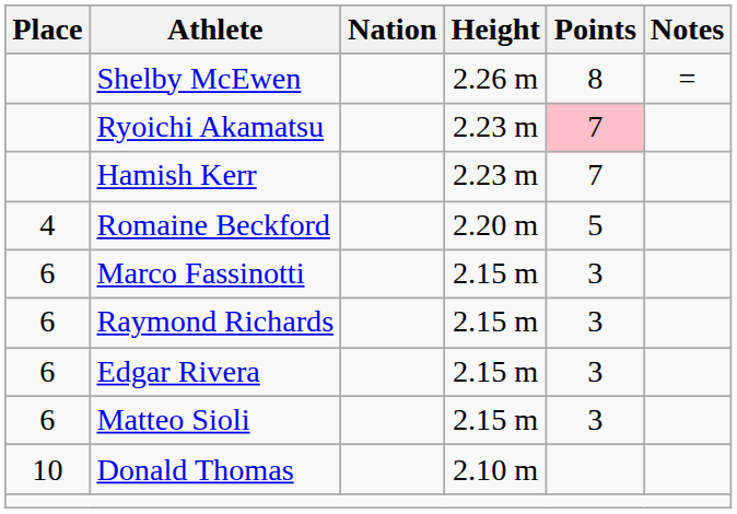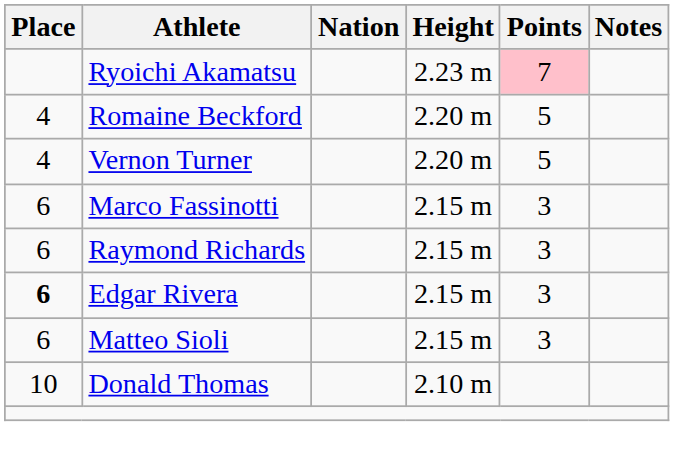 <table class="wikitable mw-datatable sortable" style="text-align:center;">
 <tr>
 <th scope="col">Place</th>
 <th scope="col">Athlete</th>
 <th scope="col">Nation</th>
 <th scope="col">Height</th>
 <th scope="col">Points</th>
 <th scope="col">Notes</th>
 </tr>
 <tr>
 <td></td>
-<td align="left"><a href='#'>Shelby McEwen</a></td>
-<td align="left"></td>
-<td>2.26 m</td>
-<td>8</td>
-<td>=</td>
-</tr>
-<tr>
-<td></td>
 <td align="left"><a href='#'>Ryoichi Akamatsu</a></td>
 <td align="left"></td>
 <td>2.23 m</td>
 <td style="background: pink;">7</td>
 <td></td>
 </tr>
 <tr>
-<td></td>
-<td align="left"><a href='#'>Hamish Kerr</a></td>
+<td>4</td>
+<td align="left"><a href='#'>Romaine Beckford</a></td>
 <td align="left"></td>
-<td>2.23 m</td>
-<td>7</td>
+<td>2.20 m</td>
+<td>5</td>
 <td></td>
 </tr>
 <tr>
 <td>4</td>
-<td align="left"><a href='#'>Romaine Beckford</a></td>
+<td align="left"><a href='#'>Vernon Turner</a></td>
 <td align="left"></td>
 <td>2.20 m</td>
 <td>5</td>
 <td></td>
 </tr>
 <tr>
 <td>6</td>
 <td align="left"><a href='#'>Marco Fassinotti</a></td>
 <td align="left"></td>
 <td>2.15 m</td>
 <td>3</td>
 <td></td>
 </tr>
 <tr>
 <td>6</td>
 <td align="left"><a href='#'>Raymond Richards</a></td>
 <td align="left"></td>
 <td>2.15 m</td>
 <td>3</td>
 <td></td>
 </tr>
 <tr>
-<td>6</td>
+<td><strong>6</strong></td>
 <td align="left"><a href='#'>Edgar Rivera</a></td>
 <td align="left"></td>
 <td>2.15 m</td>
 <td>3</td>
 <td></td>
 </tr>
 <tr>
 <td>6</td>
 <td align="left"><a href='#'>Matteo Sioli</a></td>
 <td align="left"></td>
 <td>2.15 m</td>
 <td>3</td>
 <td></td>
 </tr>
 <tr>
 <td>10</td>
 <td align="left"><a href='#'>Donald Thomas</a></td>
 <td align="left"></td>
 <td>2.10 m</td>
 <td></td>
 <td></td>
 </tr>
 <tr class="sortbottom">
 <td colspan="6"></td>
 </tr>
 </table>
